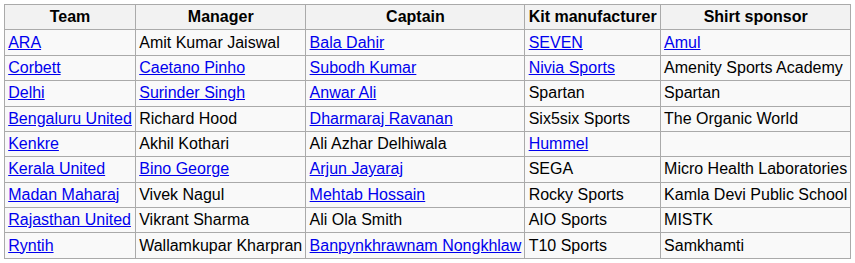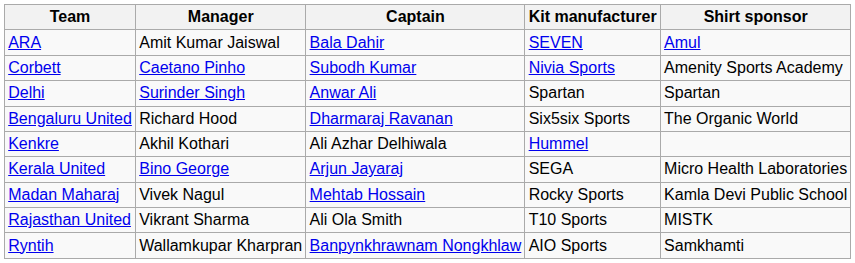 <table class="wikitable sortable" style="text-align: left; font-size:100%">
 <tr>
 <th>Team</th>
 <th>Manager</th>
 <th>Captain</th>
 <th>Kit manufacturer</th>
 <th>Shirt sponsor</th>
 </tr>
 <tr>
 <td><a href='#'>ARA</a></td>
 <td> Amit Kumar Jaiswal</td>
 <td> <a href='#'>Bala Dahir</a></td>
 <td><a href='#'>SEVEN</a></td>
 <td><a href='#'>Amul</a></td>
 </tr>
 <tr>
 <td><a href='#'>Corbett</a></td>
 <td> <a href='#'>Caetano Pinho</a></td>
 <td> <a href='#'>Subodh Kumar</a></td>
 <td><a href='#'>Nivia Sports</a></td>
 <td>Amenity Sports Academy</td>
 </tr>
 <tr>
 <td><a href='#'>Delhi</a></td>
 <td> <a href='#'>Surinder Singh</a></td>
 <td> <a href='#'>Anwar Ali</a></td>
 <td>Spartan</td>
 <td>Spartan</td>
 </tr>
 <tr>
 <td><a href='#'>Bengaluru United</a></td>
 <td> Richard Hood</td>
 <td><a href='#'>Dharmaraj Ravanan</a></td>
 <td>Six5six Sports</td>
 <td>The Organic World</td>
 </tr>
 <tr>
 <td><a href='#'>Kenkre</a></td>
 <td> Akhil Kothari</td>
 <td> Ali Azhar Delhiwala</td>
 <td><a href='#'>Hummel</a></td>
 <td></td>
 </tr>
 <tr>
 <td><a href='#'>Kerala United</a></td>
 <td> <a href='#'>Bino George</a></td>
 <td> <a href='#'>Arjun Jayaraj</a></td>
 <td>SEGA</td>
 <td>Micro Health Laboratories</td>
 </tr>
 <tr>
 <td><a href='#'>Madan Maharaj</a></td>
 <td> Vivek Nagul</td>
 <td> <a href='#'>Mehtab Hossain</a></td>
 <td>Rocky Sports</td>
 <td>Kamla Devi Public School</td>
 </tr>
 <tr>
 <td><a href='#'>Rajasthan United</a></td>
 <td> Vikrant Sharma</td>
 <td> Ali Ola Smith</td>
-<td>AIO Sports</td>
+<td>T10 Sports</td>
 <td>MISTK</td>
 </tr>
 <tr>
 <td><a href='#'>Ryntih</a></td>
 <td> Wallamkupar Kharpran</td>
 <td> <a href='#'>Banpynkhrawnam Nongkhlaw</a></td>
-<td>T10 Sports</td>
+<td>AIO Sports</td>
 <td>Samkhamti</td>
 </tr>
 </table>
